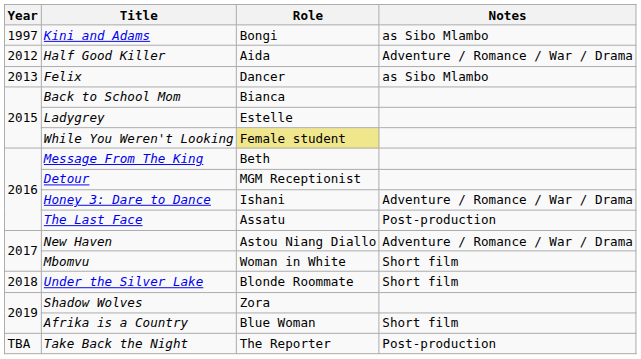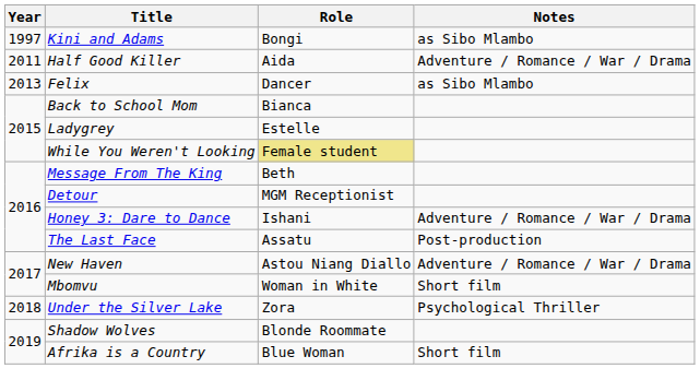 <table class="wikitable">
 <tr>
 <th>Year</th>
 <th>Title</th>
 <th>Role</th>
 <th>Notes</th>
 </tr>
 <tr>
 <td>1997</td>
 <td><em><a href='#'>Kini and Adams</a></em></td>
 <td>Bongi</td>
 <td>as Sibo Mlambo</td>
 </tr>
 <tr>
-<td>2012</td>
+<td>2011</td>
 <td><em>Half Good Killer</em></td>
 <td>Aida</td>
 <td>Adventure / Romance / War / Drama</td>
 </tr>
 <tr>
 <td>2013</td>
 <td><em>Felix</em></td>
 <td>Dancer</td>
 <td>as Sibo Mlambo</td>
 </tr>
 <tr>
 <td rowspan="3">2015</td>
 <td><em>Back to School Mom</em></td>
 <td>Bianca</td>
 <td></td>
 </tr>
 <tr>
 <td><em>Ladygrey</em></td>
 <td>Estelle</td>
 <td></td>
 </tr>
 <tr>
 <td><em>While You Weren't Looking</em></td>
 <td style="background: khaki;">Female student</td>
 <td></td>
 </tr>
 <tr>
 <td rowspan="4">2016</td>
 <td><em><a href='#'>Message From The King</a></em></td>
 <td>Beth</td>
 <td></td>
 </tr>
 <tr>
 <td><em><a href='#'>Detour</a></em></td>
 <td>MGM Receptionist</td>
 <td></td>
 </tr>
 <tr>
 <td><em><a href='#'>Honey 3: Dare to Dance</a></em></td>
 <td>Ishani</td>
 <td>Adventure / Romance / War / Drama</td>
 </tr>
 <tr>
 <td><em><a href='#'>The Last Face</a></em></td>
 <td>Assatu</td>
 <td>Post-production</td>
 </tr>
 <tr>
 <td rowspan="2">2017</td>
 <td><em>New Haven</em></td>
 <td>Astou Niang Diallo</td>
 <td>Adventure / Romance / War / Drama</td>
 </tr>
 <tr>
 <td><em>Mbomvu</em></td>
 <td>Woman in White</td>
 <td>Short film</td>
 </tr>
 <tr>
 <td>2018</td>
 <td><em><a href='#'>Under the Silver Lake</a></em></td>
-<td>Blonde Roommate</td>
-<td>Short film</td>
+<td>Zora</td>
+<td>Psychological Thriller</td>
 </tr>
 <tr>
 <td rowspan="2">2019</td>
 <td><em>Shadow Wolves</em></td>
-<td>Zora</td>
+<td>Blonde Roommate</td>
 <td></td>
 </tr>
 <tr>
 <td><em>Afrika is a Country</em></td>
 <td>Blue Woman</td>
 <td>Short film</td>
 </tr>
-<tr>
-<td>TBA</td>
-<td><em>Take Back the Night</em></td>
-<td>The Reporter</td>
-<td>Post-production</td>
-</tr>
 </table>
